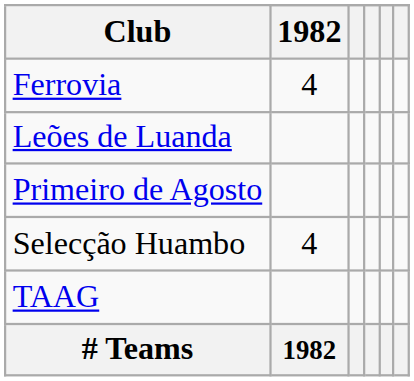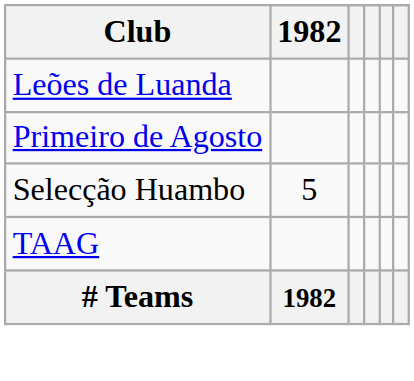 <table class="wikitable plainrowheaders sortable" style="text-align:center; font-size:90%">
 <tr>
 <th scope="col" rowspan="2">Club</th>
 </tr>
 <tr>
 <th colspan="1">1982</th>
 <th colspan="1"></th>
 <th colspan="1"></th>
 <th colspan="1"></th>
 <th colspan="1"></th>
-</tr>
-<tr>
-<td align=left><a href='#'>Ferrovia</a></td>
-<td>4</td>
-<td><strong></strong></td>
-<td align="center"></td>
-<td align="center"></td>
-<td></td>
 </tr>
 <tr>
 <td align=left><a href='#'>Leões de Luanda</a></td>
 <td></td>
 <td><strong></strong></td>
 <td align="center"></td>
 <td align="center"></td>
 <td align="center"></td>
 </tr>
 <tr>
 <td align=left><a href='#'>Primeiro de Agosto</a></td>
 <td></td>
 <td><strong></strong></td>
 <td align="center"></td>
 <td align="center"></td>
 <td align="center"></td>
 </tr>
 <tr>
 <td align=left>Selecção Huambo</td>
-<td>4</td>
+<td>5</td>
 <td><strong></strong></td>
 <td align="center"></td>
 <td align="center"></td>
 <td align="center"></td>
 </tr>
 <tr>
 <td align=left><a href='#'>TAAG</a></td>
 <td></td>
 <td><strong></strong></td>
 <td align="center"></td>
 <td align="center"></td>
 <td align="center"></td>
 </tr>
 <tr>
 <th># Teams</th>
 <th><small>1982<br></small></th>
 <th></th>
 <th></th>
 <th></th>
 <th></th>
 </tr>
 </table>
